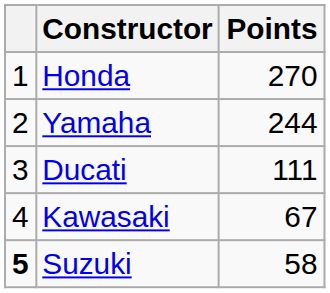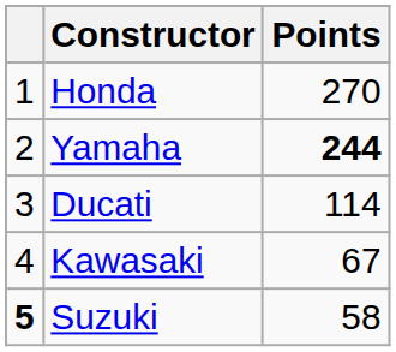 <table class="wikitable" style="font-size: 95%;">
 <tr>
 <th></th>
 <th>Constructor</th>
 <th>Points</th>
 </tr>
 <tr>
 <td align=center>1</td>
 <td> <a href='#'>Honda</a></td>
 <td align=right>270</td>
 </tr>
 <tr>
 <td align=center>2</td>
 <td> <a href='#'>Yamaha</a></td>
-<td align=right>244</td>
+<td align=right><strong>244</strong></td>
 </tr>
 <tr>
 <td align=center>3</td>
 <td> <a href='#'>Ducati</a></td>
-<td align=right>111</td>
+<td align=right>114</td>
 </tr>
 <tr>
 <td align=center>4</td>
 <td> <a href='#'>Kawasaki</a></td>
 <td align=right>67</td>
 </tr>
 <tr>
 <td align=center><strong>5</strong></td>
 <td> <a href='#'>Suzuki</a></td>
 <td align=right>58</td>
 </tr>
 </table>
